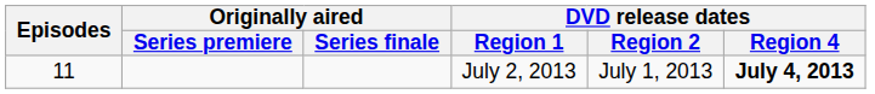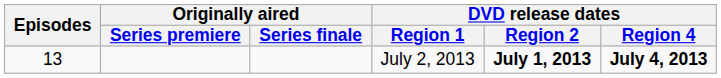 <table class="wikitable plainrowheaders" style="text-align:center">
 <tr>
 <th scope="col" style="padding:0 8px;" rowspan="2">Episodes</th>
 <th scope="col" style="padding:0 8px;" colspan="2">Originally aired</th>
 <th scope="col" style="padding:0 8px;" colspan="3"><a href='#'>DVD</a> release dates</th>
 </tr>
 <tr>
 <th scope="col" style="padding:0 8px;"><a href='#'>Series premiere</a></th>
 <th scope="col" style="padding:0 8px;"><a href='#'>Series finale</a></th>
 <th scope="col" style="padding:0 8px;"><a href='#'>Region 1</a></th>
 <th scope="col" style="padding:0 8px;"><a href='#'>Region 2</a></th>
 <th scope="col" style="padding:0 8px;"><a href='#'>Region 4</a></th>
 </tr>
 <tr>
-<td>11</td>
+<td>13</td>
 <td style="padding:0 8px;"></td>
 <td style="padding:0 8px;"></td>
 <td style="padding:0 8px;">July 2, 2013</td>
-<td style="padding:0 8px;">July 1, 2013</td>
+<td style="padding:0 8px;"><strong>July 1, 2013</strong></td>
 <td style="padding:0 8px;"><strong>July 4, 2013</strong></td>
 </tr>
 </table>
